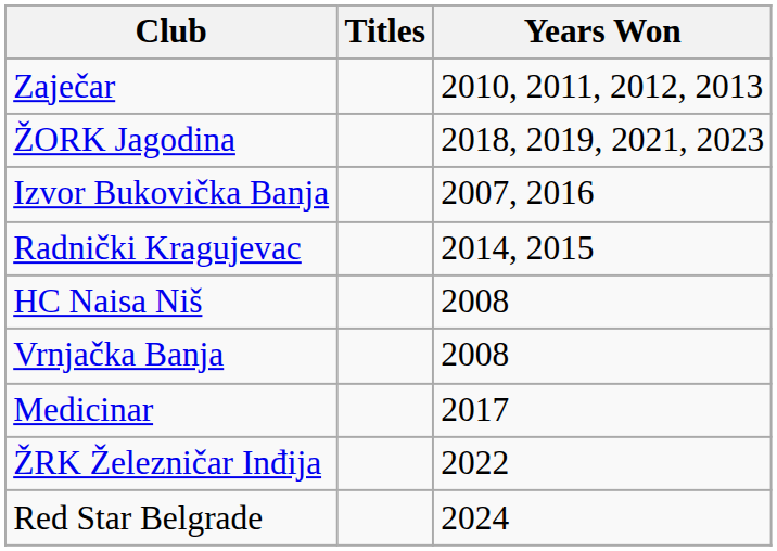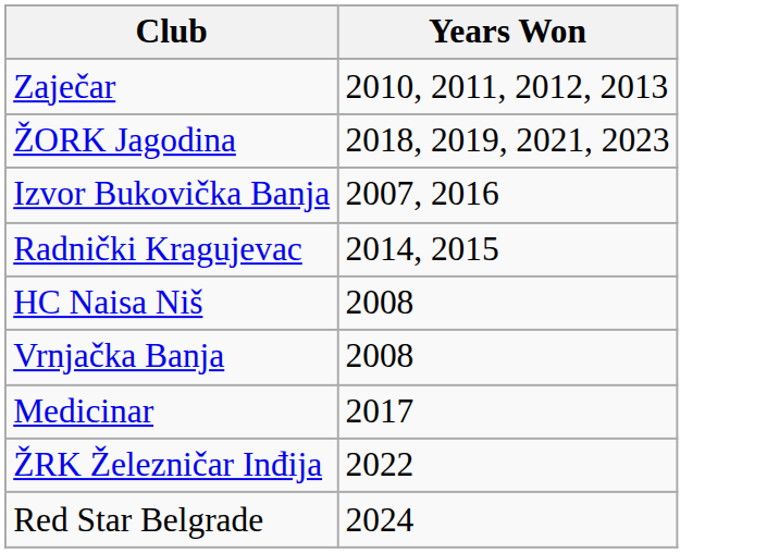 <table class="wikitable">
 <tr>
 <th>Club</th>
-<th>Titles</th>
 <th>Years Won</th>
 </tr>
 <tr>
 <td><a href='#'>Zaječar</a></td>
-<td></td>
 <td>2010, 2011, 2012, 2013</td>
 </tr>
 <tr>
 <td><a href='#'>ŽORK Jagodina</a></td>
-<td></td>
 <td>2018, 2019, 2021, 2023</td>
 </tr>
 <tr>
 <td><a href='#'>Izvor Bukovička Banja</a></td>
-<td></td>
 <td>2007, 2016</td>
 </tr>
 <tr>
 <td><a href='#'>Radnički Kragujevac</a></td>
-<td></td>
 <td>2014, 2015</td>
 </tr>
 <tr>
 <td><a href='#'>HC Naisa Niš</a></td>
-<td></td>
 <td>2008</td>
 </tr>
 <tr>
 <td><a href='#'>Vrnjačka Banja</a></td>
-<td></td>
 <td>2008</td>
 </tr>
 <tr>
 <td><a href='#'>Medicinar</a></td>
-<td></td>
 <td>2017</td>
 </tr>
 <tr>
 <td><a href='#'>ŽRK Železničar Inđija</a></td>
-<td></td>
 <td>2022</td>
 </tr>
 <tr>
 <td>Red Star Belgrade</td>
-<td></td>
 <td>2024</td>
 </tr>
 </table>
